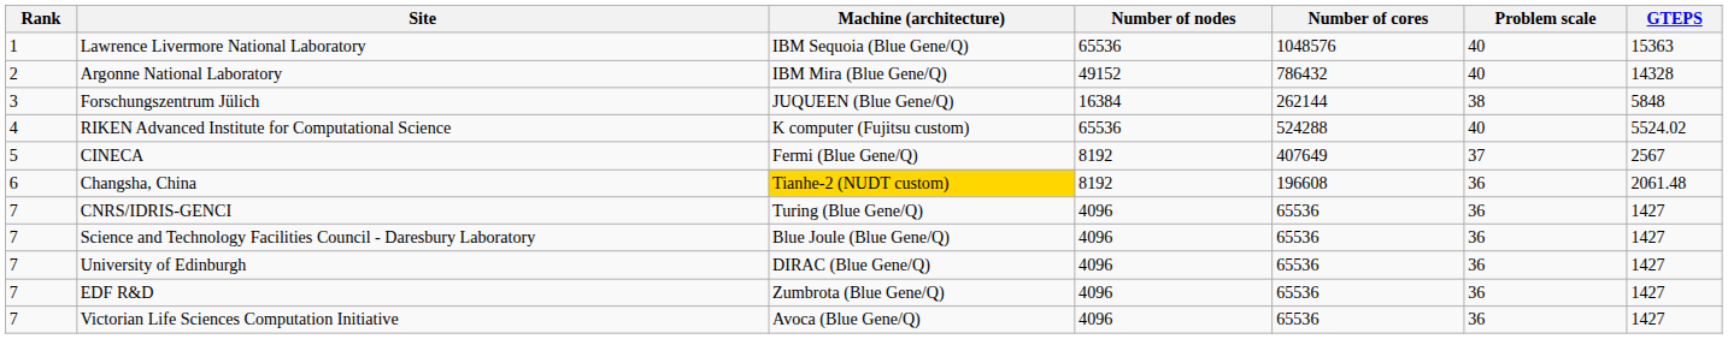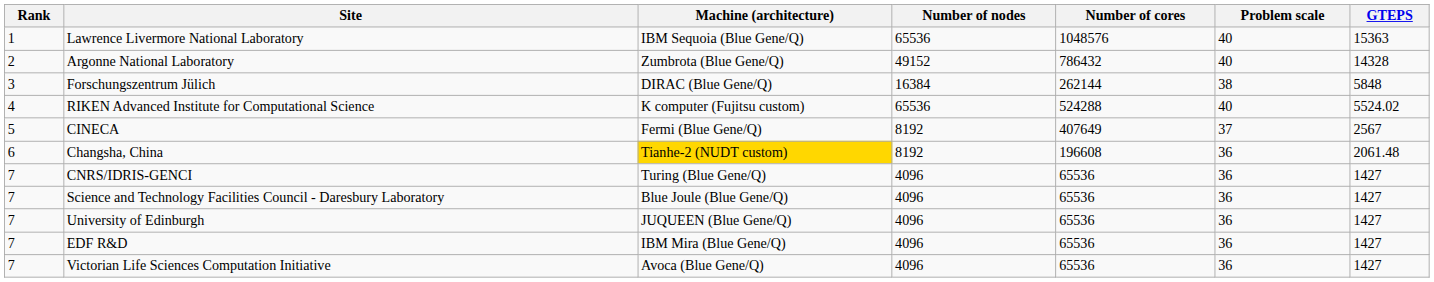 <table class="wikitable sortable" style="width:100%;font-size:98%;">
 <tr>
 <th>Rank</th>
 <th>Site</th>
 <th>Machine (architecture)</th>
 <th>Number of nodes</th>
 <th>Number of cores</th>
 <th>Problem scale</th>
 <th><a href='#'>GTEPS</a></th>
 </tr>
 <tr>
 <td>1</td>
 <td>Lawrence Livermore National Laboratory</td>
 <td>IBM Sequoia (Blue Gene/Q)</td>
 <td>65536</td>
 <td>1048576</td>
 <td>40</td>
 <td>15363</td>
 </tr>
 <tr>
 <td>2</td>
 <td>Argonne National Laboratory</td>
-<td>IBM Mira (Blue Gene/Q)</td>
+<td>Zumbrota (Blue Gene/Q)</td>
 <td>49152</td>
 <td>786432</td>
 <td>40</td>
 <td>14328</td>
 </tr>
 <tr>
 <td>3</td>
 <td>Forschungszentrum Jülich</td>
-<td>JUQUEEN (Blue Gene/Q)</td>
+<td>DIRAC (Blue Gene/Q)</td>
 <td>16384</td>
 <td>262144</td>
 <td>38</td>
 <td>5848</td>
 </tr>
 <tr>
 <td>4</td>
 <td>RIKEN Advanced Institute for Computational Science</td>
 <td>K computer (Fujitsu custom)</td>
 <td>65536</td>
 <td>524288</td>
 <td>40</td>
 <td>5524.02</td>
 </tr>
 <tr>
 <td>5</td>
 <td>CINECA</td>
 <td>Fermi (Blue Gene/Q)</td>
 <td>8192</td>
 <td>407649</td>
 <td>37</td>
 <td>2567</td>
 </tr>
 <tr>
 <td>6</td>
 <td>Changsha, China</td>
 <td style="background: gold;">Tianhe-2 (NUDT custom)</td>
 <td>8192</td>
 <td>196608</td>
 <td>36</td>
 <td>2061.48</td>
 </tr>
 <tr>
 <td>7</td>
 <td>CNRS/IDRIS-GENCI</td>
 <td>Turing (Blue Gene/Q)</td>
 <td>4096</td>
 <td>65536</td>
 <td>36</td>
 <td>1427</td>
 </tr>
 <tr>
 <td>7</td>
 <td>Science and Technology Facilities Council - Daresbury Laboratory</td>
 <td>Blue Joule (Blue Gene/Q)</td>
 <td>4096</td>
 <td>65536</td>
 <td>36</td>
 <td>1427</td>
 </tr>
 <tr>
 <td>7</td>
 <td>University of Edinburgh</td>
-<td>DIRAC (Blue Gene/Q)</td>
+<td>JUQUEEN (Blue Gene/Q)</td>
 <td>4096</td>
 <td>65536</td>
 <td>36</td>
 <td>1427</td>
 </tr>
 <tr>
 <td>7</td>
 <td>EDF R&D</td>
-<td>Zumbrota (Blue Gene/Q)</td>
+<td>IBM Mira (Blue Gene/Q)</td>
 <td>4096</td>
 <td>65536</td>
 <td>36</td>
 <td>1427</td>
 </tr>
 <tr>
 <td>7</td>
 <td>Victorian Life Sciences Computation Initiative</td>
 <td>Avoca (Blue Gene/Q)</td>
 <td>4096</td>
 <td>65536</td>
 <td>36</td>
 <td>1427</td>
 </tr>
 </table>
